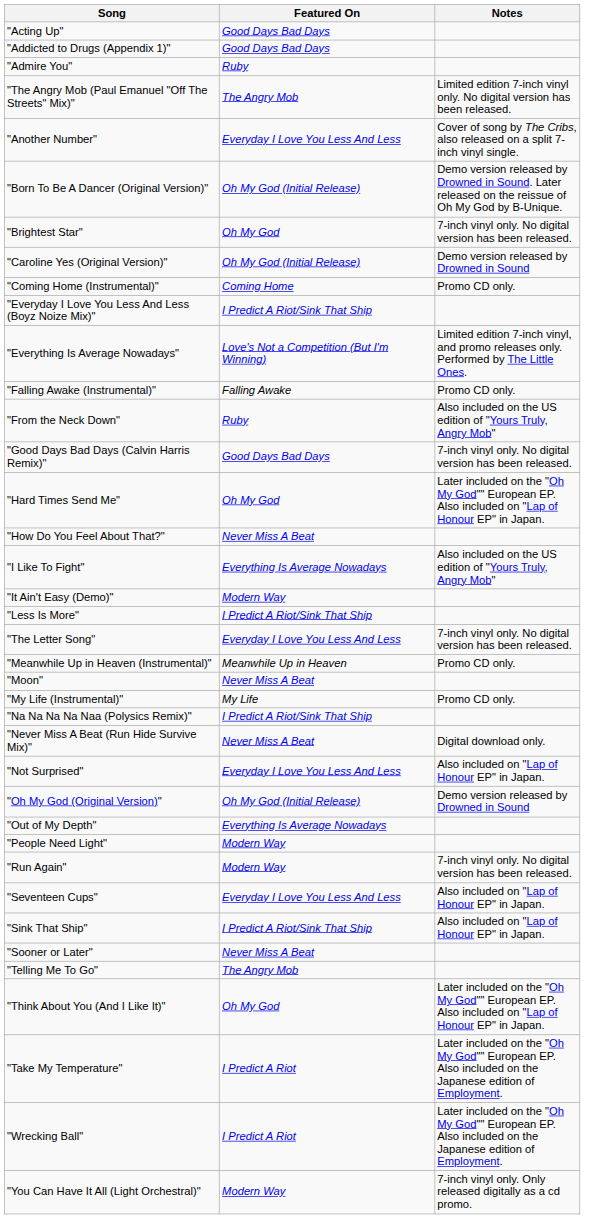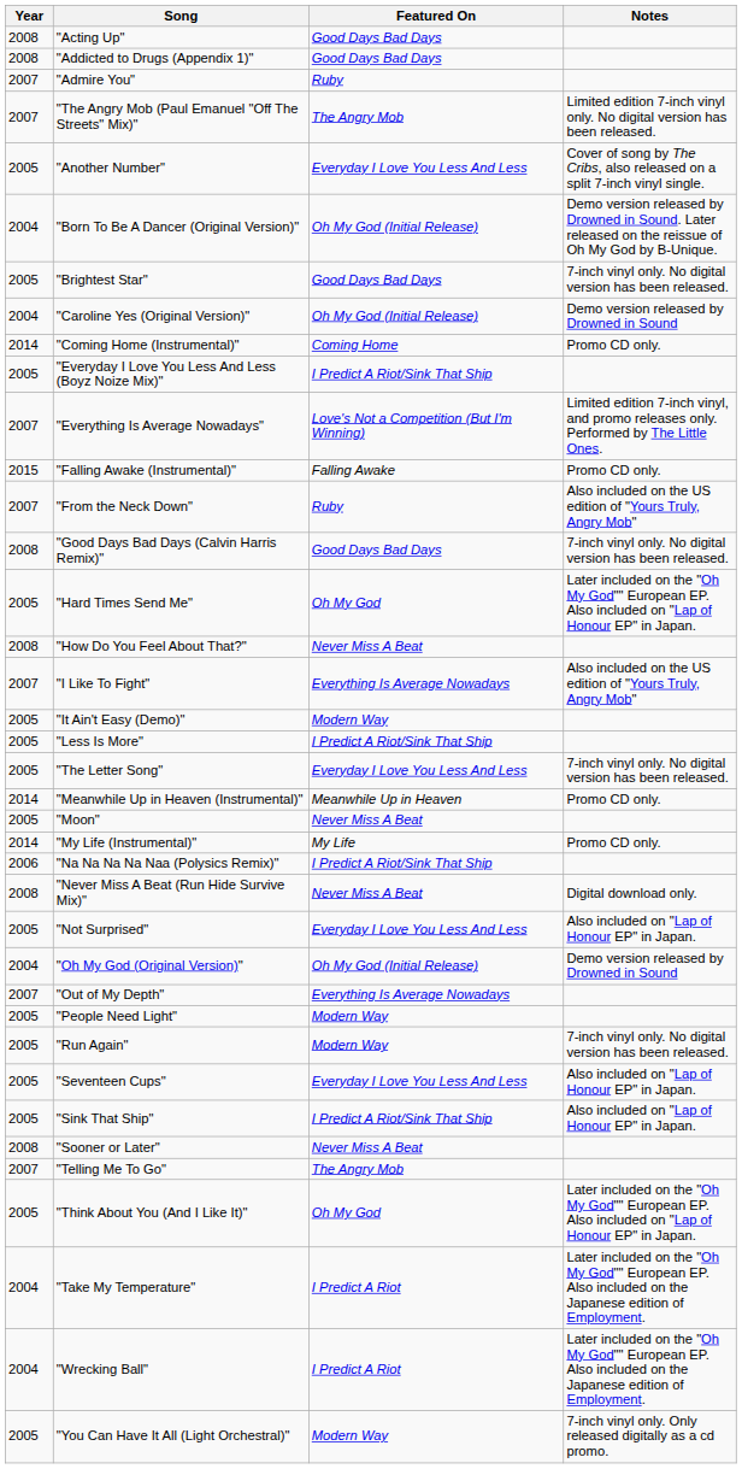 <table class="wikitable">
 <tr>
+<th style="width:50px;">Year</th>
 <th style="width:300px;">Song</th>
 <th style="width:300px;">Featured On</th>
 <th style="width:200px;">Notes</th>
 </tr>
 <tr>
+<td>2008</td>
 <td>"Acting Up"</td>
 <td><em><a href='#'>Good Days Bad Days</a></em></td>
 <td></td>
 </tr>
 <tr>
+<td>2008</td>
 <td>"Addicted to Drugs (Appendix 1)"</td>
 <td><em><a href='#'>Good Days Bad Days</a></em></td>
 <td></td>
 </tr>
 <tr>
+<td>2007</td>
 <td>"Admire You"</td>
 <td><em><a href='#'>Ruby</a></em></td>
 <td></td>
 </tr>
 <tr>
+<td>2007</td>
 <td>"The Angry Mob (Paul Emanuel "Off The Streets" Mix)"</td>
 <td><em><a href='#'>The Angry Mob</a></em></td>
 <td>Limited edition 7-inch vinyl only. No digital version has been released.</td>
 </tr>
 <tr>
+<td>2005</td>
 <td>"Another Number"</td>
 <td><em><a href='#'>Everyday I Love You Less And Less</a></em></td>
 <td>Cover of song by <em>The Cribs</em>, also released on a split 7-inch vinyl single.</td>
 </tr>
 <tr>
+<td>2004</td>
 <td>"Born To Be A Dancer (Original Version)"</td>
 <td><em><a href='#'>Oh My God (Initial Release)</a></em></td>
 <td>Demo version released by <a href='#'>Drowned in Sound</a>. Later released on the reissue of Oh My God by B-Unique.</td>
 </tr>
 <tr>
+<td>2005</td>
 <td>"Brightest Star"</td>
-<td><em><a href='#'>Oh My God</a></em></td>
+<td><em><a href='#'>Good Days Bad Days</a></em></td>
 <td>7-inch vinyl only. No digital version has been released.</td>
 </tr>
 <tr>
+<td>2004</td>
 <td>"Caroline Yes (Original Version)"</td>
 <td><em><a href='#'>Oh My God (Initial Release)</a></em></td>
 <td>Demo version released by <a href='#'>Drowned in Sound</a></td>
 </tr>
 <tr>
+<td>2014</td>
 <td>"Coming Home (Instrumental)"</td>
 <td><em><a href='#'>Coming Home</a></em></td>
 <td>Promo CD only.</td>
 </tr>
 <tr>
+<td>2005</td>
 <td>"Everyday I Love You Less And Less (Boyz Noize Mix)"</td>
 <td><em><a href='#'>I Predict A Riot/Sink That Ship</a></em></td>
 <td></td>
 </tr>
 <tr>
+<td>2007</td>
 <td>"Everything Is Average Nowadays"</td>
 <td><em><a href='#'>Love's Not a Competition (But I'm Winning)</a></em></td>
 <td>Limited edition 7-inch vinyl, and promo releases only. Performed by <a href='#'>The Little Ones</a>.</td>
 </tr>
 <tr>
+<td>2015</td>
 <td>"Falling Awake (Instrumental)"</td>
 <td><em>Falling Awake</em></td>
 <td>Promo CD only.</td>
 </tr>
 <tr>
+<td>2007</td>
 <td>"From the Neck Down"</td>
 <td><em><a href='#'>Ruby</a></em></td>
 <td>Also included on the US edition of "<a href='#'>Yours Truly, Angry Mob</a>"</td>
 </tr>
 <tr>
+<td>2008</td>
 <td>"Good Days Bad Days (Calvin Harris Remix)"</td>
 <td><em><a href='#'>Good Days Bad Days</a></em></td>
 <td>7-inch vinyl only. No digital version has been released.</td>
 </tr>
 <tr>
+<td>2005</td>
 <td>"Hard Times Send Me"</td>
 <td><em><a href='#'>Oh My God</a></em></td>
 <td>Later included on the "<a href='#'>Oh My God</a>"" European EP. Also included on "<a href='#'>Lap of Honour</a> EP" in Japan.</td>
 </tr>
 <tr>
+<td>2008</td>
 <td>"How Do You Feel About That?"</td>
 <td><em><a href='#'>Never Miss A Beat</a></em></td>
 <td></td>
 </tr>
 <tr>
+<td>2007</td>
 <td>"I Like To Fight"</td>
 <td><em><a href='#'>Everything Is Average Nowadays</a></em></td>
 <td>Also included on the US edition of "<a href='#'>Yours Truly, Angry Mob</a>"</td>
 </tr>
 <tr>
+<td>2005</td>
 <td>"It Ain't Easy (Demo)"</td>
 <td><em><a href='#'>Modern Way</a></em></td>
 <td></td>
 </tr>
 <tr>
+<td>2005</td>
 <td>"Less Is More"</td>
 <td><em><a href='#'>I Predict A Riot/Sink That Ship</a></em></td>
 <td></td>
 </tr>
 <tr>
+<td>2005</td>
 <td>"The Letter Song"</td>
 <td><em><a href='#'>Everyday I Love You Less And Less</a></em></td>
 <td>7-inch vinyl only. No digital version has been released.</td>
 </tr>
 <tr>
+<td>2014</td>
 <td>"Meanwhile Up in Heaven (Instrumental)"</td>
 <td><em>Meanwhile Up in Heaven</em></td>
 <td>Promo CD only.</td>
 </tr>
 <tr>
+<td>2005</td>
 <td>"Moon"</td>
 <td><em><a href='#'>Never Miss A Beat</a></em></td>
 <td></td>
 </tr>
 <tr>
+<td>2014</td>
 <td>"My Life (Instrumental)"</td>
 <td><em>My Life</em></td>
 <td>Promo CD only.</td>
 </tr>
 <tr>
+<td>2006</td>
 <td>"Na Na Na Na Naa (Polysics Remix)"</td>
 <td><em><a href='#'>I Predict A Riot/Sink That Ship</a></em></td>
 <td></td>
 </tr>
 <tr>
+<td>2008</td>
 <td>"Never Miss A Beat (Run Hide Survive Mix)"</td>
 <td><em><a href='#'>Never Miss A Beat</a></em></td>
 <td>Digital download only.</td>
 </tr>
 <tr>
+<td>2005</td>
 <td>"Not Surprised"</td>
 <td><em><a href='#'>Everyday I Love You Less And Less</a></em></td>
 <td>Also included on "<a href='#'>Lap of Honour</a> EP" in Japan.</td>
 </tr>
 <tr>
+<td>2004</td>
 <td>"<a href='#'>Oh My God (Original Version)</a>"</td>
 <td><em><a href='#'>Oh My God (Initial Release)</a></em></td>
 <td>Demo version released by <a href='#'>Drowned in Sound</a></td>
 </tr>
 <tr>
+<td>2007</td>
 <td>"Out of My Depth"</td>
 <td><em><a href='#'>Everything Is Average Nowadays</a></em></td>
 <td></td>
 </tr>
 <tr>
+<td>2005</td>
 <td>"People Need Light"</td>
 <td><em><a href='#'>Modern Way</a></em></td>
 <td></td>
 </tr>
 <tr>
+<td>2005</td>
 <td>"Run Again"</td>
 <td><em><a href='#'>Modern Way</a></em></td>
 <td>7-inch vinyl only. No digital version has been released.</td>
 </tr>
 <tr>
+<td>2005</td>
 <td>"Seventeen Cups"</td>
 <td><em><a href='#'>Everyday I Love You Less And Less</a></em></td>
 <td>Also included on "<a href='#'>Lap of Honour</a> EP" in Japan.</td>
 </tr>
 <tr>
+<td>2005</td>
 <td>"Sink That Ship"</td>
 <td><em><a href='#'>I Predict A Riot/Sink That Ship</a></em></td>
 <td>Also included on "<a href='#'>Lap of Honour</a> EP" in Japan.</td>
 </tr>
 <tr>
+<td>2008</td>
 <td>"Sooner or Later"</td>
 <td><em><a href='#'>Never Miss A Beat</a></em></td>
 <td></td>
 </tr>
 <tr>
+<td>2007</td>
 <td>"Telling Me To Go"</td>
 <td><em><a href='#'>The Angry Mob</a></em></td>
 <td></td>
 </tr>
 <tr>
+<td>2005</td>
 <td>"Think About You (And I Like It)"</td>
 <td><em><a href='#'>Oh My God</a></em></td>
 <td>Later included on the "<a href='#'>Oh My God</a>"" European EP. Also included on "<a href='#'>Lap of Honour</a> EP" in Japan.</td>
 </tr>
 <tr>
+<td>2004</td>
 <td>"Take My Temperature"</td>
 <td><em><a href='#'>I Predict A Riot</a></em></td>
 <td>Later included on the "<a href='#'>Oh My God</a>"" European EP. Also included on the Japanese edition of <a href='#'>Employment</a>.</td>
 </tr>
 <tr>
+<td>2004</td>
 <td>"Wrecking Ball"</td>
 <td><em><a href='#'>I Predict A Riot</a></em></td>
 <td>Later included on the "<a href='#'>Oh My God</a>"" European EP. Also included on the Japanese edition of <a href='#'>Employment</a>.</td>
 </tr>
 <tr>
+<td>2005</td>
 <td>"You Can Have It All (Light Orchestral)"</td>
 <td><em><a href='#'>Modern Way</a></em></td>
 <td>7-inch vinyl only. Only released digitally as a cd promo.</td>
 </tr>
 </table>
